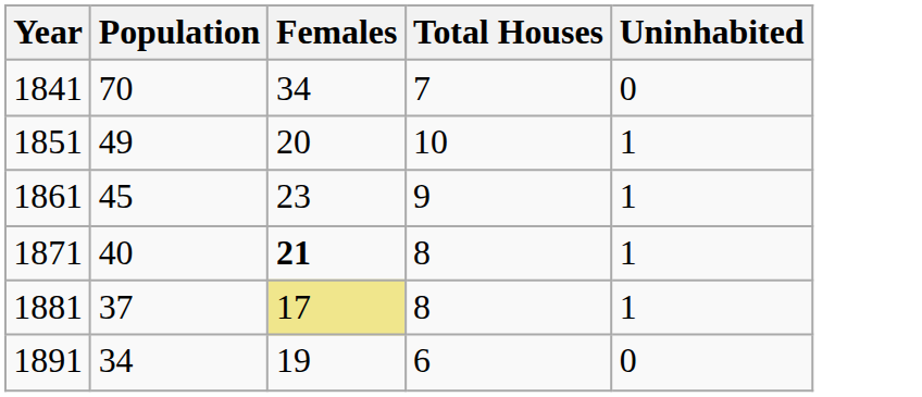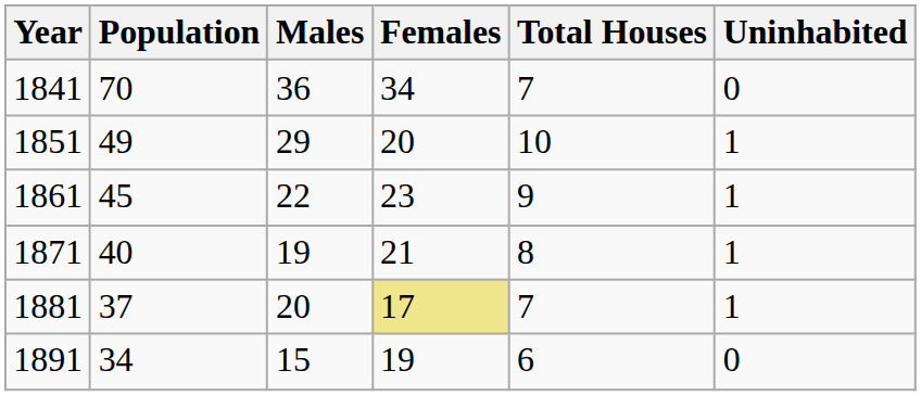 <table class="wikitable">
 <tr>
 <th>Year</th>
 <th>Population</th>
+<th>Males</th>
 <th>Females</th>
 <th>Total Houses</th>
 <th>Uninhabited</th>
 </tr>
 <tr>
 <td>1841</td>
 <td>70</td>
+<td>36</td>
 <td>34</td>
 <td>7</td>
 <td>0</td>
 </tr>
 <tr>
 <td>1851</td>
 <td>49</td>
+<td>29</td>
 <td>20</td>
 <td>10</td>
 <td>1</td>
 </tr>
 <tr>
 <td>1861</td>
 <td>45</td>
+<td>22</td>
 <td>23</td>
 <td>9</td>
 <td>1</td>
 </tr>
 <tr>
 <td>1871</td>
 <td>40</td>
-<td><strong>21</strong></td>
+<td>19</td>
+<td>21</td>
 <td>8</td>
 <td>1</td>
 </tr>
 <tr>
 <td>1881</td>
 <td>37</td>
+<td>20</td>
 <td style="background: khaki;">17</td>
-<td>8</td>
+<td>7</td>
 <td>1</td>
 </tr>
 <tr>
 <td>1891</td>
 <td>34</td>
+<td>15</td>
 <td>19</td>
 <td>6</td>
 <td>0</td>
 </tr>
 </table>
